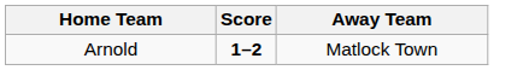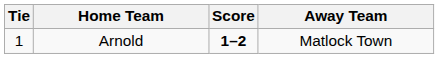 <table class="wikitable" style="text-align:center;">
 <tr>
+<th width=20>Tie</th>
 <th width=175>Home Team</th>
 <th width=20>Score</th>
 <th width=175>Away Team</th>
 </tr>
 <tr>
+<td>1</td>
 <td>Arnold</td>
 <td><strong>1–2</strong></td>
 <td>Matlock Town</td>
 </tr>
 </table>
